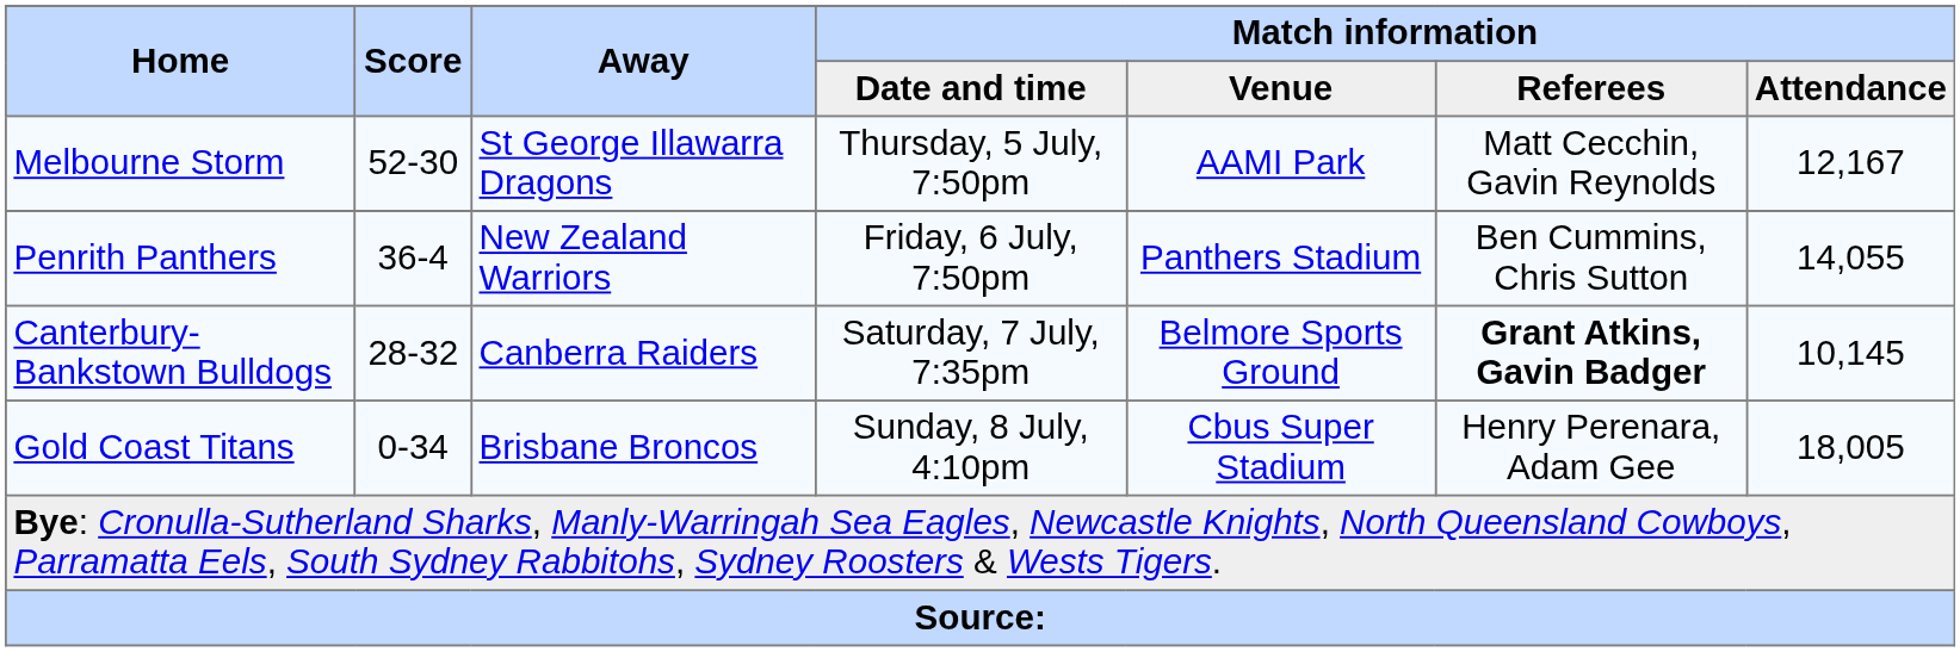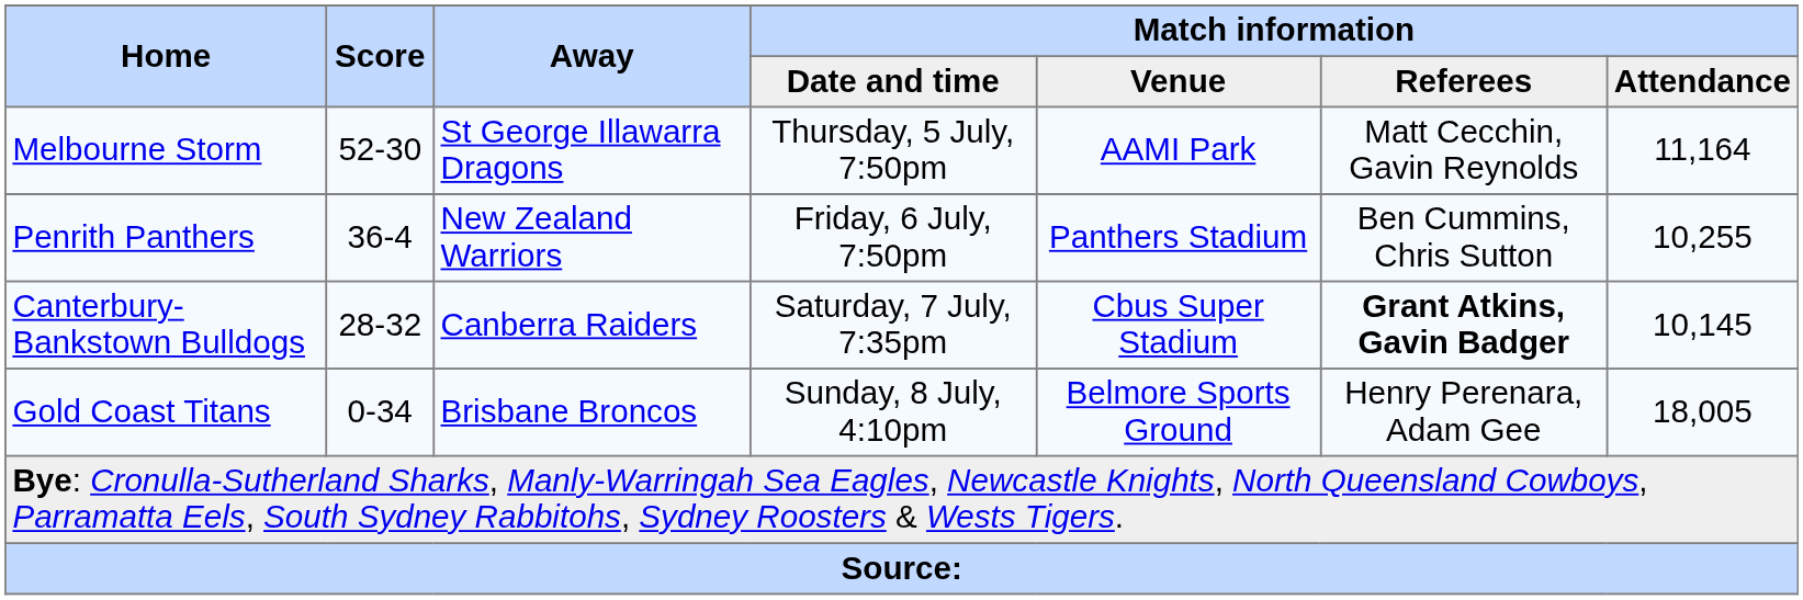 <table border="1" cellpadding="3" cellspacing="0" style="border-collapse:collapse; text-align:center; width:100%;">
 <tr style="background:#c1d8ff;">
 </tr>
 <tr style="background:#c1d8ff;">
 <th rowspan="2" style="width:19%;">Home</th>
 <th rowspan="2" style="width:6%;">Score</th>
 <th rowspan="2" style="width:19%;">Away</th>
 <th colspan=6>Match information</th>
 </tr>
 <tr style="background:#efefef;">
 <th width=17%>Date and time</th>
 <th width=17%>Venue</th>
 <th width=17%>Referees</th>
 <th width=5%>Attendance</th>
 </tr>
 <tr style="text-align:center; background:#f5faff;">
 <td align="left"> <a href='#'>Melbourne Storm</a></td>
 <td>52-30</td>
 <td align="left"> <a href='#'>St George Illawarra Dragons</a></td>
 <td>Thursday, 5 July, 7:50pm</td>
 <td><a href='#'>AAMI Park</a></td>
 <td>Matt Cecchin, Gavin Reynolds</td>
-<td>12,167</td>
+<td>11,164</td>
 </tr>
 <tr style="background:#c1d8ff;">
 </tr>
 <tr style="text-align:center; background:#f5faff;">
 <td align="left"> <a href='#'>Penrith Panthers</a></td>
 <td>36-4</td>
 <td align="left"> <a href='#'>New Zealand Warriors</a></td>
 <td>Friday, 6 July, 7:50pm</td>
 <td><a href='#'>Panthers Stadium</a></td>
 <td>Ben Cummins, Chris Sutton</td>
-<td>14,055</td>
+<td>10,255</td>
 </tr>
 <tr style="text-align:center; background:#f5faff;">
 <td align="left"> <a href='#'>Canterbury-Bankstown Bulldogs</a></td>
 <td>28-32</td>
 <td align="left"> <a href='#'>Canberra Raiders</a></td>
 <td>Saturday, 7 July, 7:35pm</td>
-<td><a href='#'>Belmore Sports Ground</a></td>
+<td><a href='#'>Cbus Super Stadium</a></td>
 <td><strong>Grant Atkins, Gavin Badger</strong></td>
 <td>10,145</td>
 </tr>
 <tr style="text-align:center; background:#f5faff;">
 <td align="left"> <a href='#'>Gold Coast Titans</a></td>
 <td>0-34</td>
 <td align="left"> <a href='#'>Brisbane Broncos</a></td>
 <td>Sunday, 8 July, 4:10pm</td>
-<td><a href='#'>Cbus Super Stadium</a></td>
+<td><a href='#'>Belmore Sports Ground</a></td>
 <td>Henry Perenara, Adam Gee</td>
 <td>18,005</td>
 </tr>
 <tr style="text-align:center; background:#efefef;">
 <td colspan="7" align="left"><strong>Bye</strong>: <em><a href='#'>Cronulla-Sutherland Sharks</a></em>, <em><a href='#'>Manly-Warringah Sea Eagles</a></em>, <em><a href='#'>Newcastle Knights</a></em>, <em><a href='#'>North Queensland Cowboys</a></em>, <em><a href='#'>Parramatta Eels</a></em>, <em><a href='#'>South Sydney Rabbitohs</a></em>, <em><a href='#'>Sydney Roosters</a></em> & <em><a href='#'>Wests Tigers</a></em>.</td>
 </tr>
 <tr style="background:#c1d8ff;">
 <th colspan=7>Source:</th>
 </tr>
 </table>
